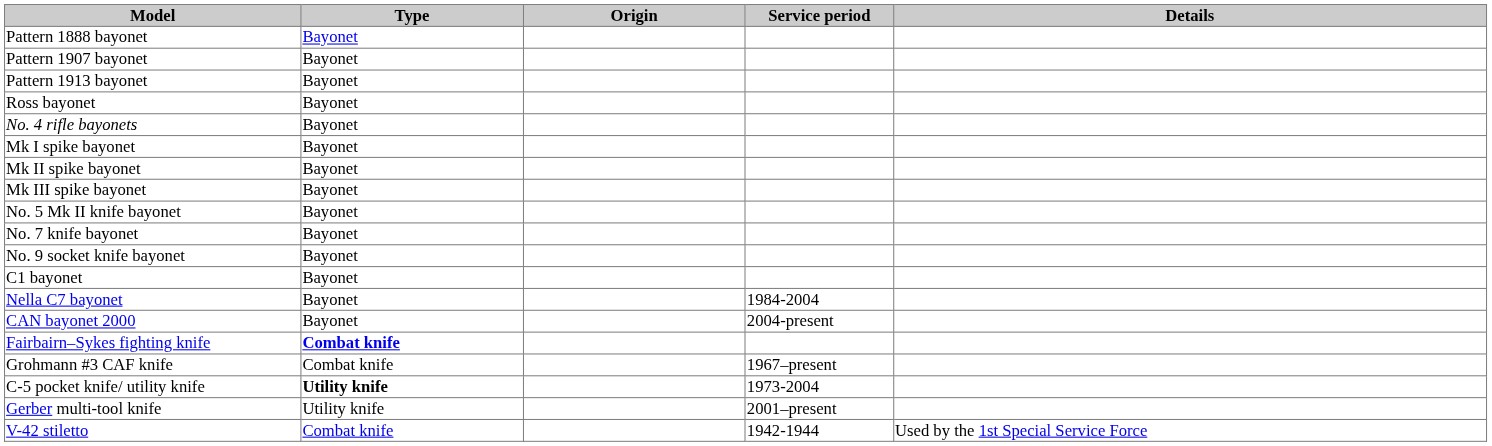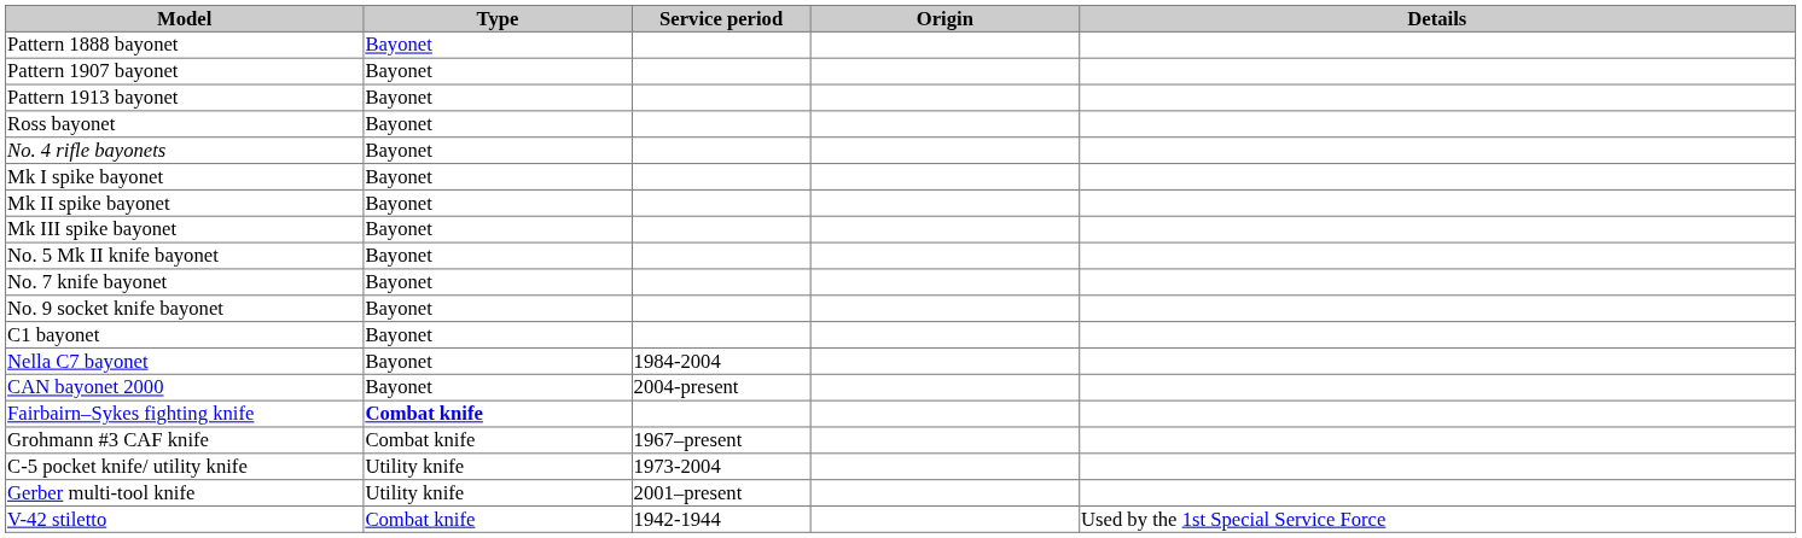 <table border="1" width="90%" style="border-collapse: collapse;">
 <tr bgcolor=cccccc>
 <th width="20%">Model</th>
 <th width="15%">Type</th>
+<th width="10%">Service period</th>
 <th width="15%">Origin</th>
-<th width="10%">Service period</th>
 <th>Details</th>
 </tr>
 <tr>
 <td>Pattern 1888 bayonet</td>
 <td><a href='#'>Bayonet</a></td>
 <td></td>
 <td></td>
 <td></td>
 </tr>
 <tr>
 <td>Pattern 1907 bayonet</td>
 <td>Bayonet</td>
 <td></td>
 <td></td>
 <td></td>
 </tr>
 <tr>
 <td>Pattern 1913 bayonet</td>
 <td>Bayonet</td>
 <td></td>
 <td></td>
 <td></td>
 </tr>
 <tr>
 <td>Ross bayonet</td>
 <td>Bayonet</td>
 <td></td>
 <td></td>
 <td></td>
 </tr>
 <tr>
 <td><em>No. 4 rifle bayonets</em></td>
 <td>Bayonet</td>
 <td></td>
 <td></td>
 <td></td>
 </tr>
 <tr>
 <td>Mk I spike bayonet</td>
 <td>Bayonet</td>
 <td></td>
 <td></td>
 <td></td>
 </tr>
 <tr>
 <td>Mk II spike bayonet</td>
 <td>Bayonet</td>
 <td></td>
 <td></td>
 <td></td>
 </tr>
 <tr>
 <td>Mk III spike bayonet</td>
 <td>Bayonet</td>
 <td></td>
 <td></td>
 <td></td>
 </tr>
 <tr>
 <td>No. 5 Mk II knife bayonet</td>
 <td>Bayonet</td>
 <td></td>
 <td></td>
 <td></td>
 </tr>
 <tr>
 <td>No. 7 knife bayonet</td>
 <td>Bayonet</td>
 <td></td>
 <td></td>
 <td></td>
 </tr>
 <tr>
 <td>No. 9 socket knife bayonet</td>
 <td>Bayonet</td>
 <td></td>
 <td></td>
 <td></td>
 </tr>
 <tr>
 <td>C1 bayonet</td>
 <td>Bayonet</td>
 <td></td>
 <td></td>
 <td></td>
 </tr>
 <tr>
 <td><a href='#'>Nella C7 bayonet</a></td>
 <td>Bayonet</td>
+<td>1984-2004</td>
 <td></td>
-<td>1984-2004</td>
 <td></td>
 </tr>
 <tr>
 <td><a href='#'>CAN bayonet 2000</a></td>
 <td>Bayonet</td>
+<td>2004-present</td>
 <td></td>
-<td>2004-present</td>
 <td></td>
 </tr>
 <tr>
 <td><a href='#'>Fairbairn–Sykes fighting knife</a></td>
 <td><strong><a href='#'>Combat knife</a></strong></td>
 <td></td>
 <td></td>
 <td></td>
 </tr>
 <tr>
 <td>Grohmann #3 CAF knife</td>
 <td>Combat knife</td>
+<td>1967–present</td>
 <td></td>
-<td>1967–present</td>
 <td></td>
 </tr>
 <tr>
 <td>C-5 pocket knife/ utility knife</td>
-<td><strong>Utility knife</strong></td>
+<td>Utility knife</td>
+<td>1973-2004</td>
 <td></td>
-<td>1973-2004</td>
 <td></td>
 </tr>
 <tr>
 <td><a href='#'>Gerber</a> multi-tool knife</td>
 <td>Utility knife</td>
+<td>2001–present</td>
 <td></td>
-<td>2001–present</td>
 <td></td>
 </tr>
 <tr>
 <td><a href='#'>V-42 stiletto</a></td>
 <td><a href='#'>Combat knife</a></td>
+<td>1942-1944</td>
 <td></td>
-<td>1942-1944</td>
 <td>Used by the <a href='#'>1st Special Service Force</a></td>
 </tr>
 </table>
